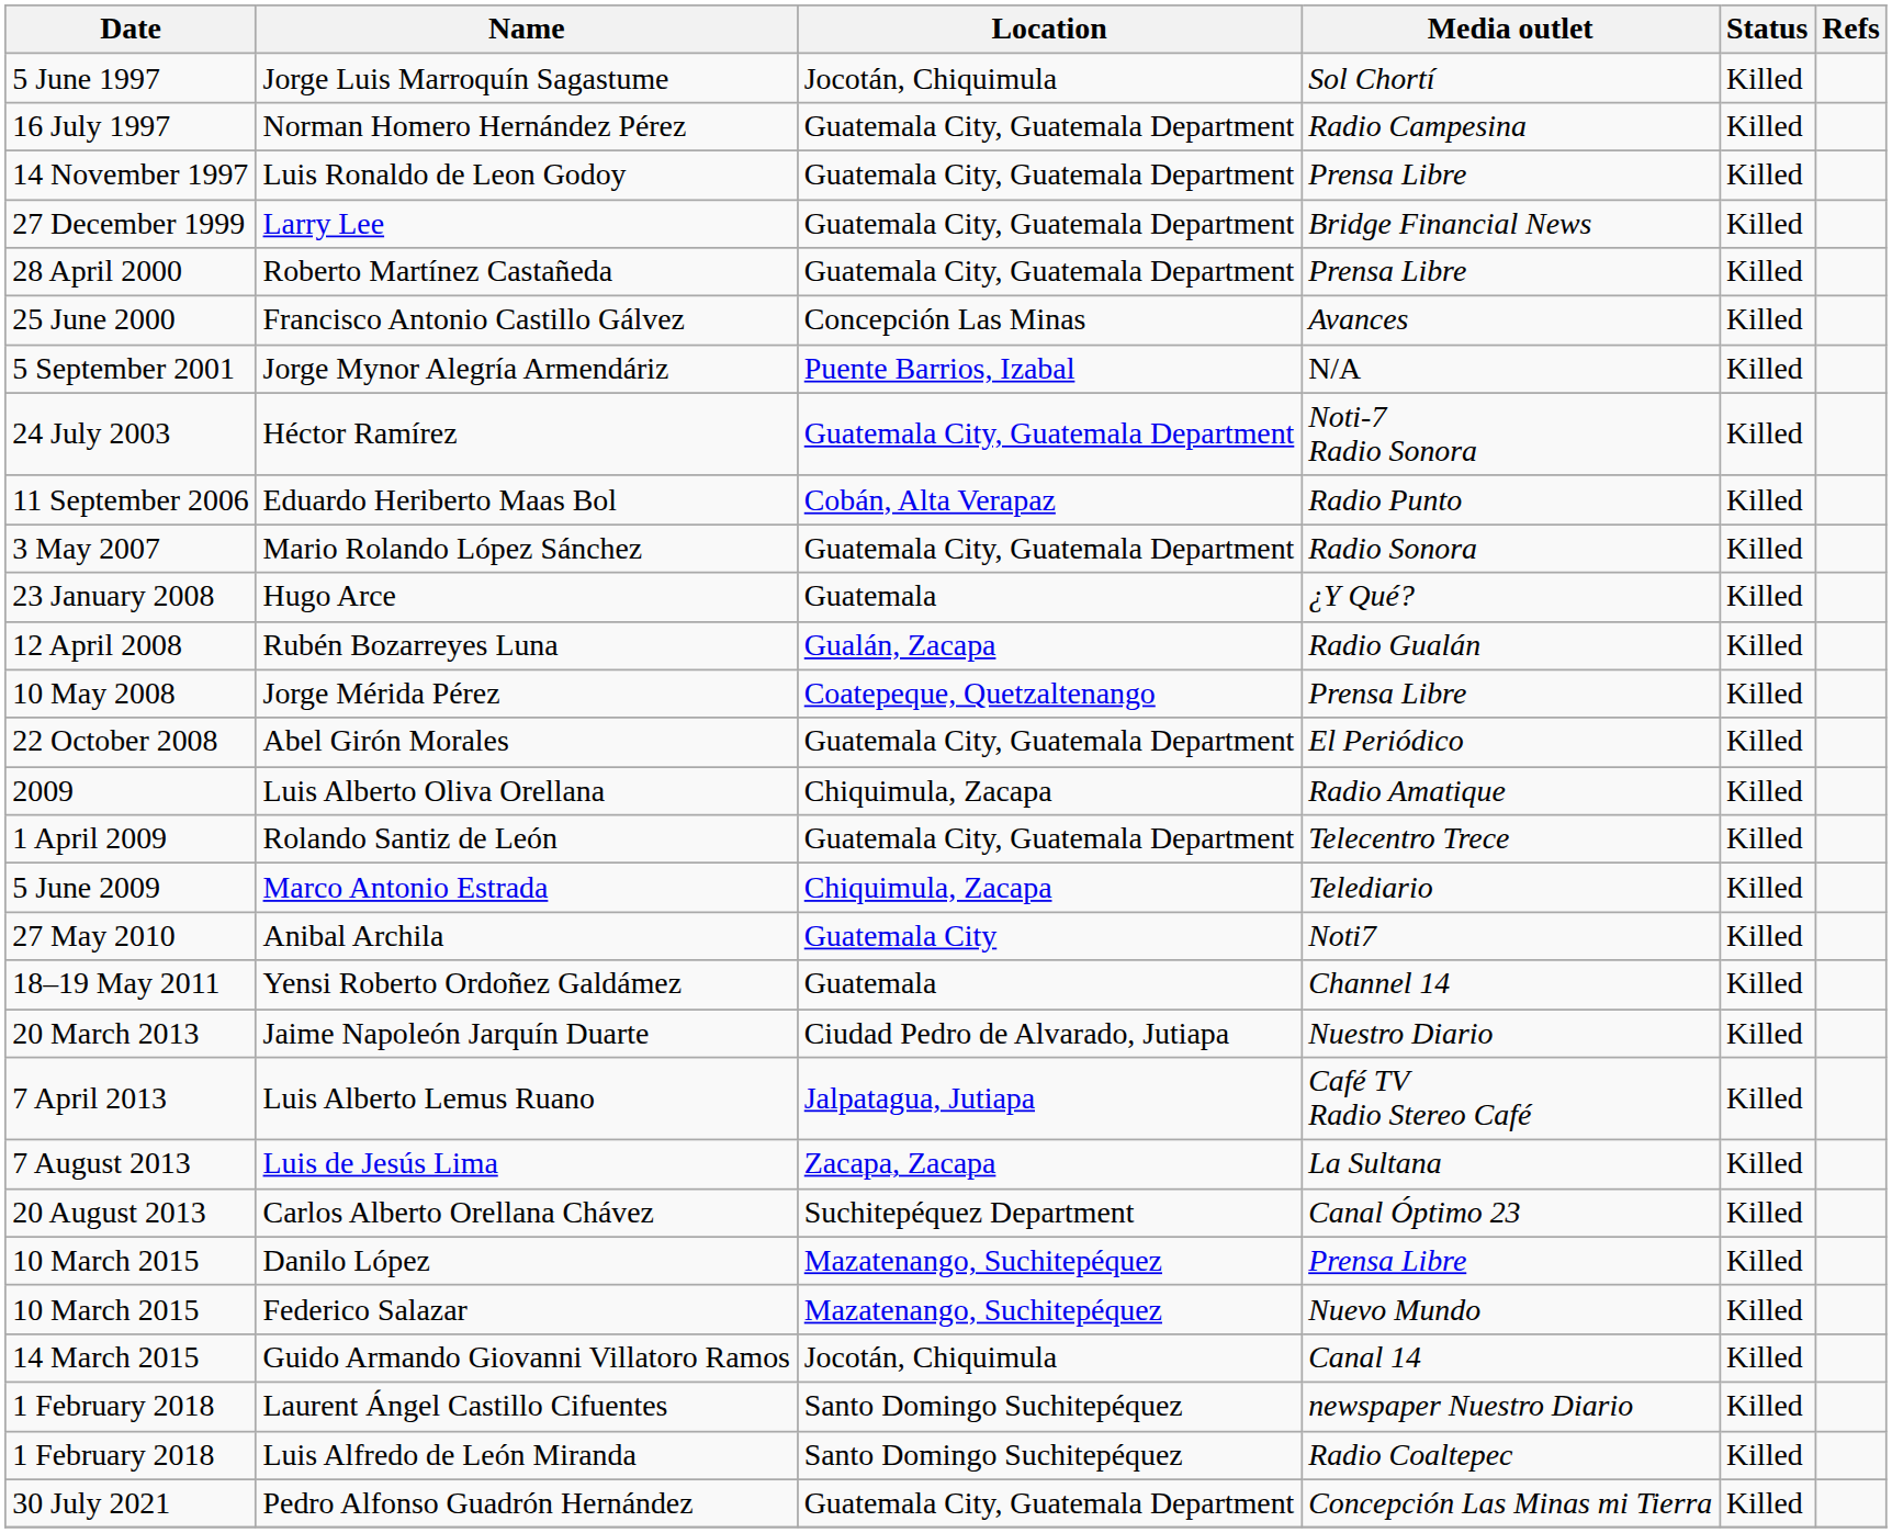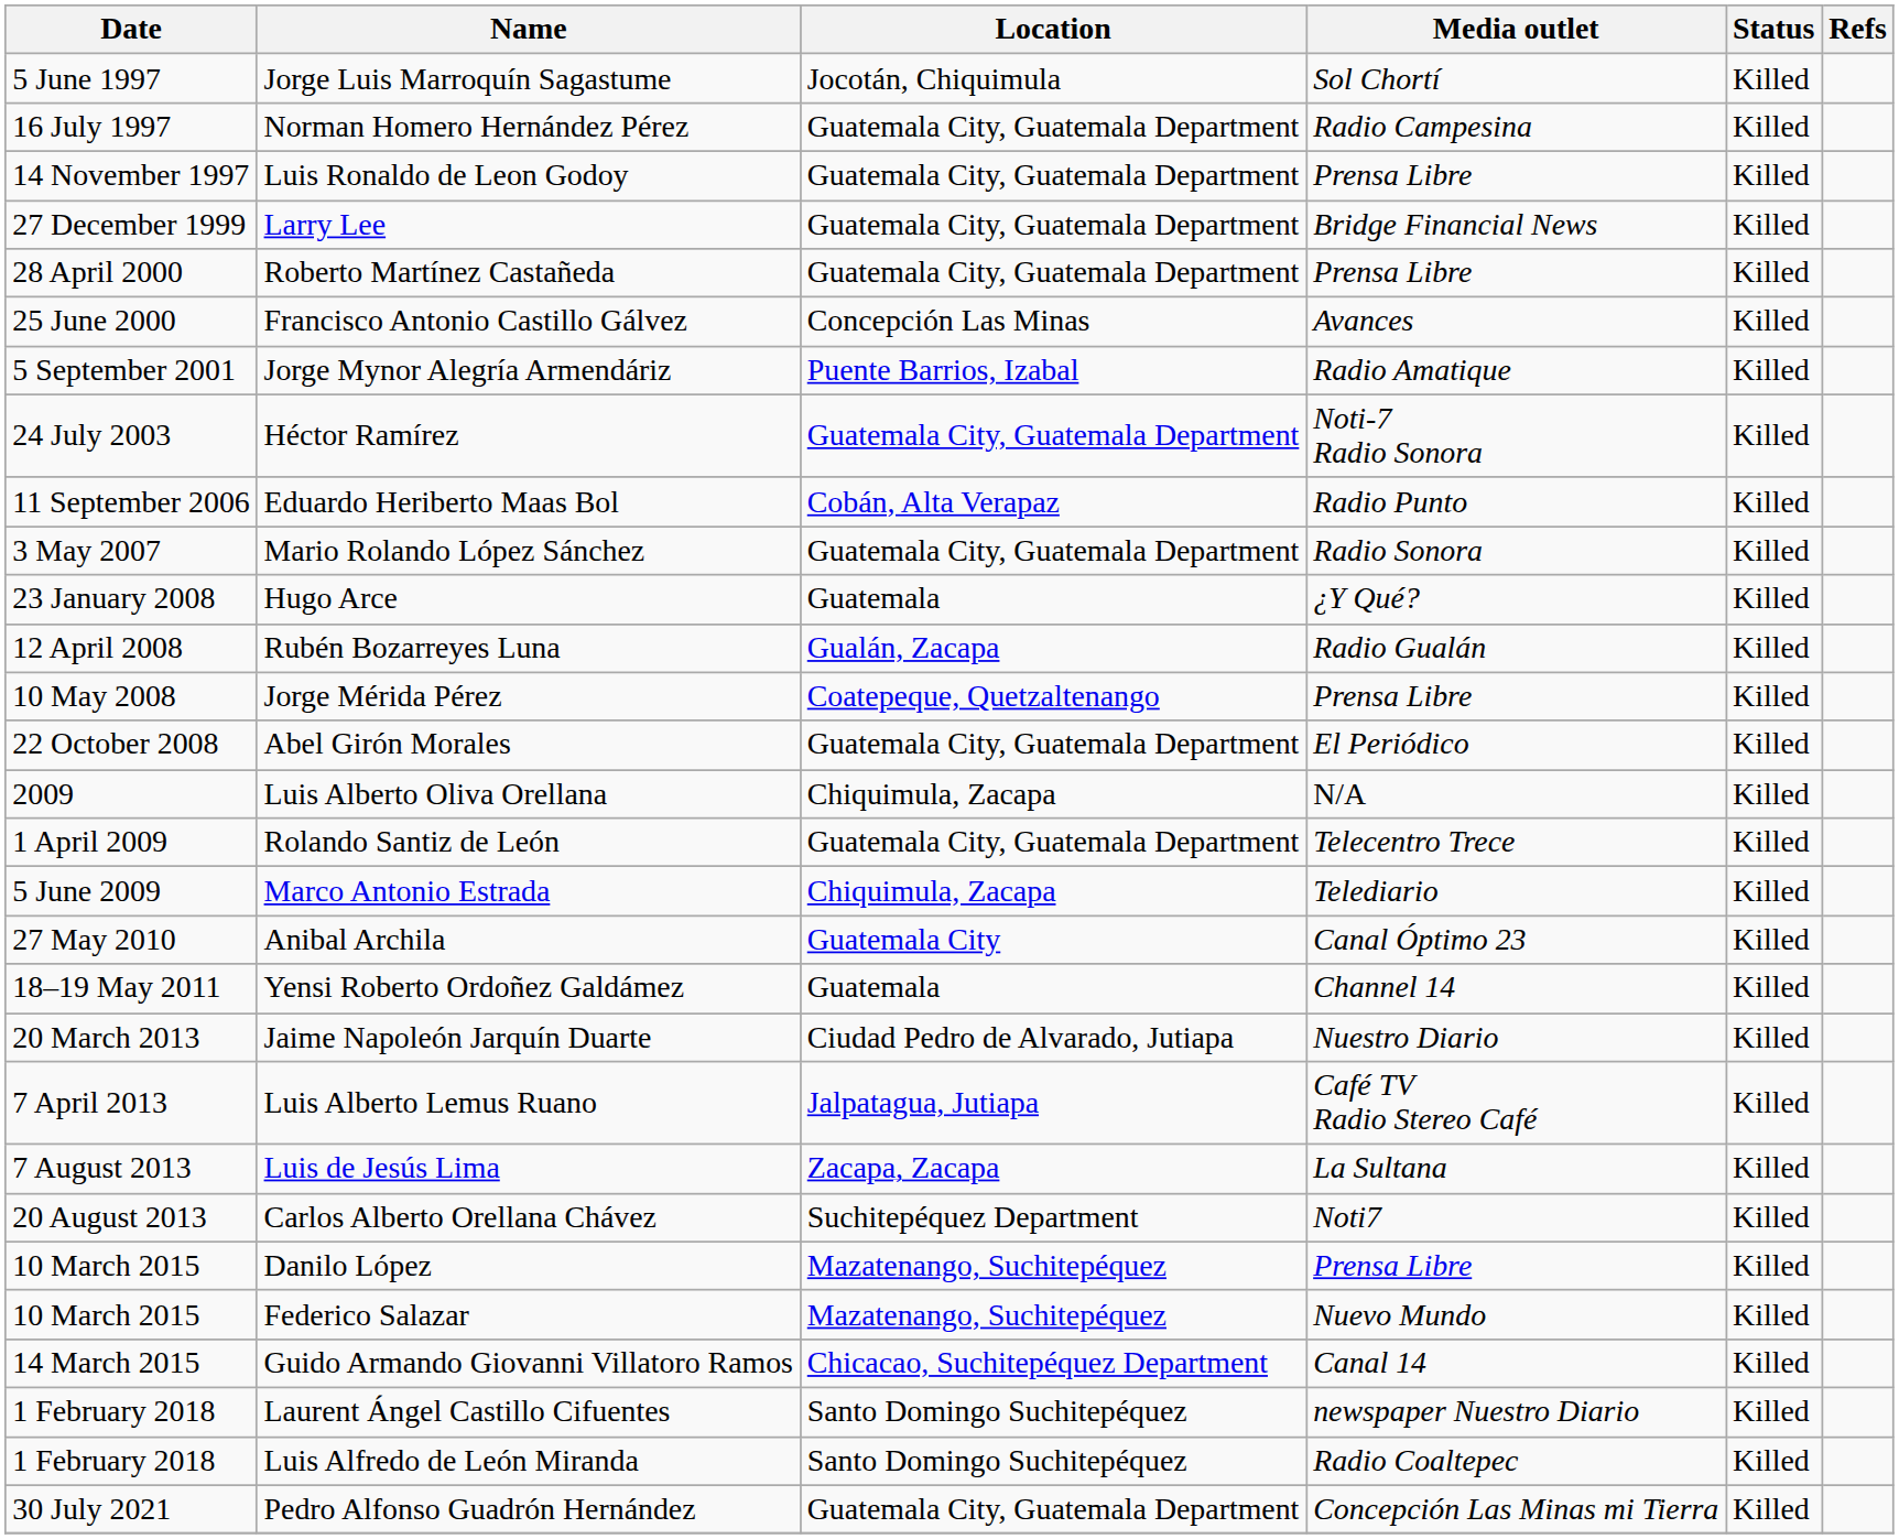 <table class="wikitable sortable">
 <tr>
 <th>Date</th>
 <th>Name</th>
 <th>Location</th>
 <th>Media outlet</th>
 <th>Status</th>
 <th>Refs</th>
 </tr>
 <tr>
 <td>5 June 1997</td>
 <td>Jorge Luis Marroquín Sagastume</td>
 <td>Jocotán, Chiquimula</td>
 <td><em>Sol Chortí</em></td>
 <td>Killed</td>
 <td></td>
 </tr>
 <tr>
 <td>16 July 1997</td>
 <td>Norman Homero Hernández Pérez</td>
 <td>Guatemala City, Guatemala Department</td>
 <td><em>Radio Campesina</em></td>
 <td>Killed</td>
 <td></td>
 </tr>
 <tr>
 <td>14 November 1997</td>
 <td>Luis Ronaldo de Leon Godoy</td>
 <td>Guatemala City, Guatemala Department</td>
 <td><em>Prensa Libre</em></td>
 <td>Killed</td>
 <td></td>
 </tr>
 <tr>
 <td>27 December 1999</td>
 <td><a href='#'>Larry Lee</a></td>
 <td>Guatemala City, Guatemala Department</td>
 <td><em>Bridge Financial News</em></td>
 <td>Killed</td>
 <td></td>
 </tr>
 <tr>
 <td>28 April 2000</td>
 <td>Roberto Martínez Castañeda</td>
 <td>Guatemala City, Guatemala Department</td>
 <td><em>Prensa Libre</em></td>
 <td>Killed</td>
 <td></td>
 </tr>
 <tr>
 <td>25 June 2000</td>
 <td>Francisco Antonio Castillo Gálvez</td>
 <td>Concepción Las Minas</td>
 <td><em>Avances</em></td>
 <td>Killed</td>
 <td></td>
 </tr>
 <tr>
 <td>5 September 2001</td>
 <td>Jorge Mynor Alegría Armendáriz</td>
 <td><a href='#'>Puente Barrios, Izabal</a></td>
-<td>N/A</td>
+<td><em>Radio Amatique</em></td>
 <td>Killed</td>
 <td></td>
 </tr>
 <tr>
 <td>24 July 2003</td>
 <td>Héctor Ramírez</td>
 <td><a href='#'>Guatemala City, Guatemala Department</a></td>
 <td><em>Noti-7</em><br><em>Radio Sonora</em></td>
 <td>Killed</td>
 <td></td>
 </tr>
 <tr>
 <td>11 September 2006</td>
 <td>Eduardo Heriberto Maas Bol</td>
 <td><a href='#'>Cobán, Alta Verapaz</a></td>
 <td><em>Radio Punto</em></td>
 <td>Killed</td>
 <td></td>
 </tr>
 <tr>
 <td>3 May 2007</td>
 <td>Mario Rolando López Sánchez</td>
 <td>Guatemala City, Guatemala Department</td>
 <td><em>Radio Sonora</em></td>
 <td>Killed</td>
 <td></td>
 </tr>
 <tr>
 <td>23 January 2008</td>
 <td>Hugo Arce</td>
 <td>Guatemala</td>
 <td><em>¿Y Qué?</em></td>
 <td>Killed</td>
 <td></td>
 </tr>
 <tr>
 <td>12 April 2008</td>
 <td>Rubén Bozarreyes Luna</td>
 <td><a href='#'>Gualán, Zacapa</a></td>
 <td><em>Radio Gualán</em></td>
 <td>Killed</td>
 <td></td>
 </tr>
 <tr>
 <td>10 May 2008</td>
 <td>Jorge Mérida Pérez</td>
 <td><a href='#'>Coatepeque, Quetzaltenango</a></td>
 <td><em>Prensa Libre</em></td>
 <td>Killed</td>
 <td></td>
 </tr>
 <tr>
 <td>22 October 2008</td>
 <td>Abel Girón Morales</td>
 <td>Guatemala City, Guatemala Department</td>
 <td><em>El Periódico</em></td>
 <td>Killed</td>
 <td></td>
 </tr>
 <tr>
 <td>2009</td>
 <td>Luis Alberto Oliva Orellana</td>
 <td>Chiquimula, Zacapa</td>
-<td><em>Radio Amatique</em></td>
+<td>N/A</td>
 <td>Killed</td>
 <td></td>
 </tr>
 <tr>
 <td>1 April 2009</td>
 <td>Rolando Santiz de León</td>
 <td>Guatemala City, Guatemala Department</td>
 <td><em>Telecentro Trece</em></td>
 <td>Killed</td>
 <td></td>
 </tr>
 <tr>
 <td>5 June 2009</td>
 <td><a href='#'>Marco Antonio Estrada</a></td>
 <td><a href='#'>Chiquimula, Zacapa</a></td>
 <td><em>Telediario</em></td>
 <td>Killed</td>
 <td></td>
 </tr>
 <tr>
 <td>27 May 2010</td>
 <td>Anibal Archila</td>
 <td><a href='#'>Guatemala City</a></td>
-<td><em>Noti7</em></td>
+<td><em>Canal Óptimo 23</em></td>
 <td>Killed</td>
 <td></td>
 </tr>
 <tr>
 <td>18–19 May 2011</td>
 <td>Yensi Roberto Ordoñez Galdámez</td>
 <td>Guatemala</td>
 <td><em>Channel 14</em></td>
 <td>Killed</td>
 <td></td>
 </tr>
 <tr>
 <td>20 March 2013</td>
 <td>Jaime Napoleón Jarquín Duarte</td>
 <td>Ciudad Pedro de Alvarado, Jutiapa</td>
 <td><em>Nuestro Diario</em></td>
 <td>Killed</td>
 <td></td>
 </tr>
 <tr>
 <td>7 April 2013</td>
 <td>Luis Alberto Lemus Ruano</td>
 <td><a href='#'>Jalpatagua, Jutiapa</a></td>
 <td><em>Café TV</em><br><em>Radio Stereo Café</em></td>
 <td>Killed</td>
 <td></td>
 </tr>
 <tr>
 <td>7 August 2013</td>
 <td><a href='#'>Luis de Jesús Lima</a></td>
 <td><a href='#'>Zacapa, Zacapa</a></td>
 <td><em>La Sultana</em></td>
 <td>Killed</td>
 <td></td>
 </tr>
 <tr>
 <td>20 August 2013</td>
 <td>Carlos Alberto Orellana Chávez</td>
 <td>Suchitepéquez Department</td>
-<td><em>Canal Óptimo 23</em></td>
+<td><em>Noti7</em></td>
 <td>Killed</td>
 <td></td>
 </tr>
 <tr>
 <td>10 March 2015</td>
 <td>Danilo López</td>
 <td><a href='#'>Mazatenango, Suchitepéquez</a></td>
 <td><em><a href='#'>Prensa Libre</a></em></td>
 <td>Killed</td>
 <td></td>
 </tr>
 <tr>
 <td>10 March 2015</td>
 <td>Federico Salazar</td>
 <td><a href='#'>Mazatenango, Suchitepéquez</a></td>
 <td><em>Nuevo Mundo</em></td>
 <td>Killed</td>
 <td></td>
 </tr>
 <tr>
 <td>14 March 2015</td>
 <td>Guido Armando Giovanni Villatoro Ramos</td>
-<td>Jocotán, Chiquimula</td>
+<td><a href='#'>Chicacao, Suchitepéquez Department</a></td>
 <td><em>Canal 14</em></td>
 <td>Killed</td>
 <td></td>
 </tr>
 <tr>
 <td>1 February 2018</td>
 <td>Laurent Ángel Castillo Cifuentes</td>
 <td>Santo Domingo Suchitepéquez</td>
 <td><em>newspaper Nuestro Diario </em></td>
 <td>Killed</td>
 <td></td>
 </tr>
 <tr>
 <td>1 February 2018</td>
 <td>Luis Alfredo de León Miranda</td>
 <td>Santo Domingo Suchitepéquez</td>
 <td><em>Radio Coaltepec</em></td>
 <td>Killed</td>
 <td></td>
 </tr>
 <tr>
 <td>30 July 2021</td>
 <td>Pedro Alfonso Guadrón Hernández</td>
 <td>Guatemala City, Guatemala Department</td>
 <td><em>Concepción Las Minas mi Tierra</em></td>
 <td>Killed</td>
 <td></td>
 </tr>
 <tr>
 </tr>
 </table>
